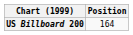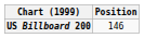 <table class="wikitable plainrowheaders" style="text-align:center">
 <tr>
 <th scope="col">Chart (1999)</th>
 <th scope="col">Position</th>
 </tr>
 <tr>
 <th scope="row">US <em>Billboard</em> 200</th>
-<td>164</td>
+<td>146</td>
 </tr>
 </table>
